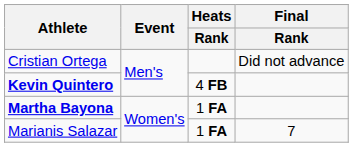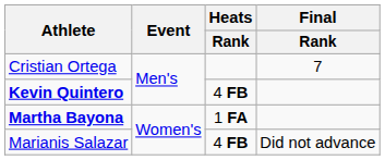 <table class=wikitable style="font-size:90%;">
 <tr>
 <th rowspan=2>Athlete</th>
 <th rowspan=2>Event</th>
 <th>Heats</th>
 <th>Final</th>
 </tr>
 <tr style="font-size:95%">
 <th>Rank</th>
 <th>Rank</th>
 </tr>
 <tr align=center>
 <td align=left><a href='#'>Cristian Ortega</a></td>
 <td align=left rowspan=2><a href='#'>Men's</a></td>
 <td></td>
-<td>Did not advance</td>
+<td>7</td>
 </tr>
 <tr align=center>
 <td align=left><strong><a href='#'>Kevin Quintero</a></strong></td>
 <td>4 <strong>FB</strong></td>
 <td></td>
 </tr>
 <tr align=center>
 <td align=left><strong><a href='#'>Martha Bayona</a></strong></td>
 <td align=left rowspan=2><a href='#'>Women's</a></td>
 <td>1 <strong>FA</strong></td>
 <td></td>
 </tr>
 <tr align=center>
 <td align=left><a href='#'>Marianis Salazar</a></td>
-<td>1 <strong>FA</strong></td>
-<td>7</td>
+<td>4 <strong>FB</strong></td>
+<td>Did not advance</td>
 </tr>
 </table>
